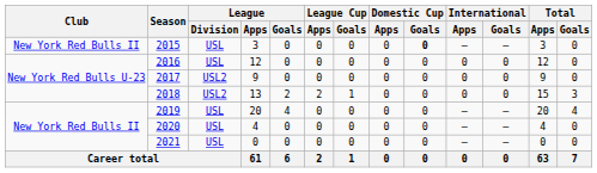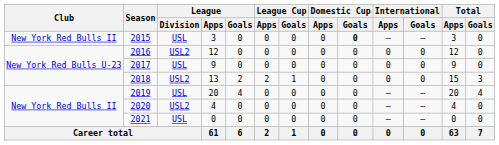 <table class="wikitable" style="text-align: center;">
 <tr>
 <th rowspan="2">Club</th>
 <th rowspan="2">Season</th>
 <th colspan="3">League</th>
 <th colspan="2">League Cup</th>
 <th colspan="2">Domestic Cup</th>
 <th colspan="2">International</th>
 <th colspan="2">Total</th>
 </tr>
 <tr>
 <th>Division</th>
 <th>Apps</th>
 <th>Goals</th>
 <th>Apps</th>
 <th>Goals</th>
 <th>Apps</th>
 <th>Goals</th>
 <th>Apps</th>
 <th>Goals</th>
 <th>Apps</th>
 <th>Goals</th>
 </tr>
 <tr>
 <td rowspan="1"><a href='#'>New York Red Bulls II</a></td>
 <td><a href='#'>2015</a></td>
 <td><a href='#'>USL</a></td>
 <td>3</td>
 <td>0</td>
 <td>0</td>
 <td>0</td>
 <td>0</td>
 <td><strong>0</strong></td>
 <td>—</td>
 <td>—</td>
 <td>3</td>
 <td>0</td>
 </tr>
 <tr>
 <td rowspan="3"><a href='#'>New York Red Bulls U-23</a></td>
 <td><a href='#'>2016</a></td>
-<td><a href='#'>USL</a></td>
+<td><a href='#'>USL2</a></td>
 <td>12</td>
 <td>0</td>
 <td>0</td>
 <td>0</td>
 <td>0</td>
 <td>0</td>
 <td>0</td>
 <td>0</td>
 <td>12</td>
 <td>0</td>
 </tr>
 <tr>
 <td><a href='#'>2017</a></td>
-<td><a href='#'>USL2</a></td>
+<td><a href='#'>USL</a></td>
 <td>9</td>
 <td>0</td>
 <td>0</td>
 <td>0</td>
 <td>0</td>
 <td>0</td>
 <td>0</td>
 <td>0</td>
 <td>9</td>
 <td>0</td>
 </tr>
 <tr>
 <td><a href='#'>2018</a></td>
 <td><a href='#'>USL2</a></td>
 <td>13</td>
 <td>2</td>
 <td>2</td>
 <td>1</td>
 <td>0</td>
 <td>0</td>
 <td>0</td>
 <td>0</td>
 <td>15</td>
 <td>3</td>
 </tr>
 <tr>
 <td rowspan="3"><a href='#'>New York Red Bulls II</a></td>
 <td><a href='#'>2019</a></td>
 <td><a href='#'>USL</a></td>
 <td>20</td>
 <td>4</td>
 <td>0</td>
 <td>0</td>
 <td>0</td>
 <td>0</td>
 <td>—</td>
 <td>—</td>
 <td>20</td>
 <td>4</td>
 </tr>
 <tr>
 <td><a href='#'>2020</a></td>
-<td><a href='#'>USL</a></td>
+<td><a href='#'>USL2</a></td>
 <td>4</td>
 <td>0</td>
 <td>0</td>
 <td>0</td>
 <td>0</td>
 <td>0</td>
 <td>—</td>
 <td>—</td>
 <td>4</td>
 <td>0</td>
 </tr>
 <tr>
 <td><a href='#'>2021</a></td>
 <td><a href='#'>USL</a></td>
 <td>0</td>
 <td>0</td>
 <td>0</td>
 <td>0</td>
 <td>0</td>
 <td>0</td>
 <td>—</td>
 <td>—</td>
 <td>0</td>
 <td>0</td>
 </tr>
 <tr>
 <th colspan="3">Career total</th>
 <th>61</th>
 <th>6</th>
 <th>2</th>
 <th>1</th>
 <th>0</th>
 <th>0</th>
 <th>0</th>
 <th>0</th>
 <th>63</th>
 <th>7</th>
 </tr>
 </table>
